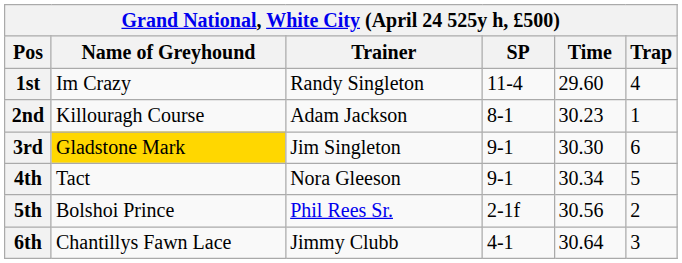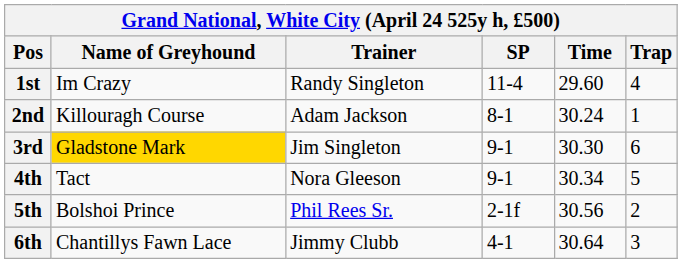 <table class="wikitable">
 <tr>
 <th colspan="6"><a href='#'>Grand National</a>, <a href='#'>White City</a> (April 24 525y h, £500)</th>
 </tr>
 <tr>
 <th width=30>Pos</th>
 <th width=180>Name of Greyhound</th>
 <th width=150>Trainer</th>
 <th width=50>SP</th>
 <th width=50>Time</th>
 <th width=30>Trap</th>
 </tr>
 <tr>
 <th>1st</th>
 <td>Im Crazy</td>
 <td>Randy Singleton</td>
 <td>11-4</td>
 <td>29.60</td>
 <td>4</td>
 </tr>
 <tr>
 <th>2nd</th>
 <td>Killouragh Course</td>
 <td>Adam Jackson</td>
 <td>8-1</td>
-<td>30.23</td>
+<td>30.24</td>
 <td>1</td>
 </tr>
 <tr>
 <th>3rd</th>
 <td style="background: gold;">Gladstone Mark</td>
 <td>Jim Singleton</td>
 <td>9-1</td>
 <td>30.30</td>
 <td>6</td>
 </tr>
 <tr>
 <th>4th</th>
 <td>Tact</td>
 <td>Nora Gleeson</td>
 <td>9-1</td>
 <td>30.34</td>
 <td>5</td>
 </tr>
 <tr>
 <th>5th</th>
 <td>Bolshoi Prince</td>
 <td><a href='#'>Phil Rees Sr.</a></td>
 <td>2-1f</td>
 <td>30.56</td>
 <td>2</td>
 </tr>
 <tr>
 <th>6th</th>
 <td>Chantillys Fawn Lace</td>
 <td>Jimmy Clubb</td>
 <td>4-1</td>
 <td>30.64</td>
 <td>3</td>
 </tr>
 </table>
